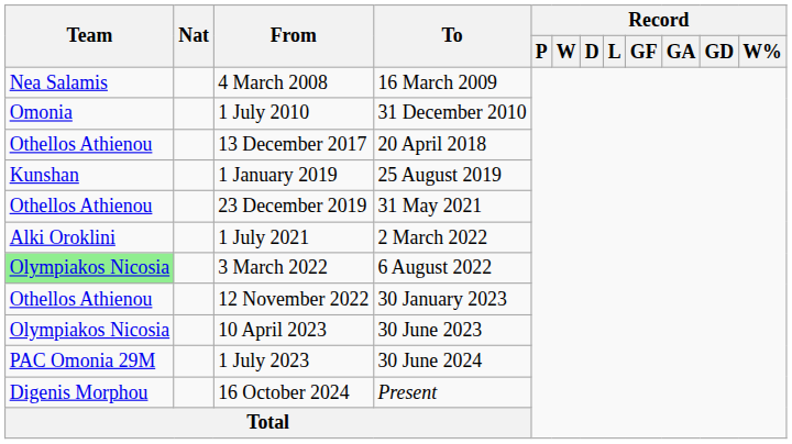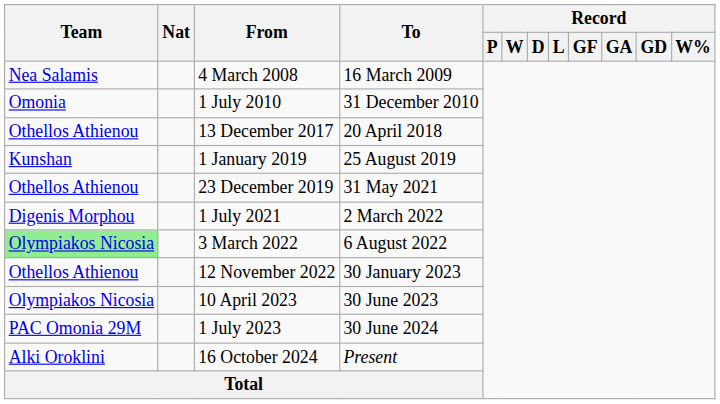 <table class="wikitable" style="text-align:center">
 <tr>
 <th rowspan="2">Team</th>
 <th rowspan="2">Nat</th>
 <th rowspan="2">From</th>
 <th rowspan="2">To</th>
 <th colspan="8">Record</th>
 </tr>
 <tr>
 <th>P</th>
 <th>W</th>
 <th>D</th>
 <th>L</th>
 <th>GF</th>
 <th>GA</th>
 <th>GD</th>
 <th>W%</th>
 </tr>
 <tr>
 <td align=left><a href='#'>Nea Salamis</a></td>
 <td></td>
 <td align=left>4 March 2008</td>
 <td align=left>16 March 2009<br></td>
 </tr>
 <tr>
 <td align=left><a href='#'>Omonia</a></td>
 <td></td>
 <td align=left>1 July 2010</td>
 <td align=left>31 December 2010<br></td>
 </tr>
 <tr>
 <td align=left><a href='#'>Othellos Athienou</a></td>
 <td></td>
 <td align=left>13 December 2017</td>
 <td align=left>20 April 2018<br></td>
 </tr>
 <tr>
 <td align=left><a href='#'>Kunshan</a></td>
 <td></td>
 <td align=left>1 January 2019</td>
 <td align=left>25 August 2019<br></td>
 </tr>
 <tr>
 <td align=left><a href='#'>Othellos Athienou</a></td>
 <td></td>
 <td align=left>23 December 2019</td>
 <td align=left>31 May 2021<br></td>
 </tr>
 <tr>
-<td align=left><a href='#'>Alki Oroklini</a></td>
+<td align=left><a href='#'>Digenis Morphou</a></td>
 <td></td>
 <td align=left>1 July 2021</td>
 <td align=left>2 March 2022<br></td>
 </tr>
 <tr>
 <td align=left style="background: lightgreen;"><a href='#'>Olympiakos Nicosia</a></td>
 <td></td>
 <td align=left>3 March 2022</td>
 <td align=left>6 August 2022<br></td>
 </tr>
 <tr>
 <td align=left><a href='#'>Othellos Athienou</a></td>
 <td></td>
 <td align=left>12 November 2022</td>
 <td align=left>30 January 2023<br></td>
 </tr>
 <tr>
 <td align=left><a href='#'>Olympiakos Nicosia</a></td>
 <td></td>
 <td align=left>10 April 2023</td>
 <td align=left>30 June 2023<br></td>
 </tr>
 <tr>
 <td align=left><a href='#'>PAC Omonia 29M</a></td>
 <td></td>
 <td align=left>1 July 2023</td>
 <td align=left>30 June 2024<br></td>
 </tr>
 <tr>
-<td align=left><a href='#'>Digenis Morphou</a></td>
+<td align=left><a href='#'>Alki Oroklini</a></td>
 <td></td>
 <td align=left>16 October 2024</td>
 <td align=left><em>Present</em><br></td>
 </tr>
 <tr>
 <th colspan="4">Total<br></th>
 </tr>
 </table>
